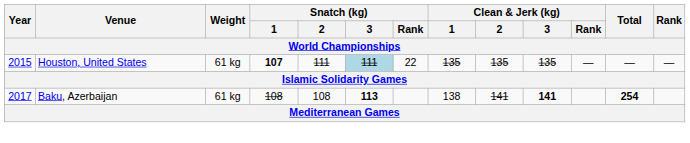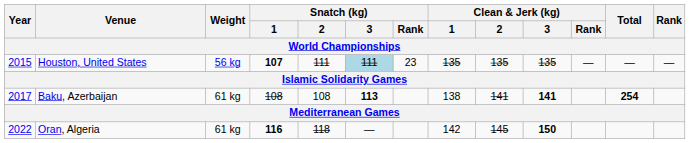 <table class = "wikitable" style="text-align:center;">
 <tr>
 <th rowspan=2 width=40>Year</th>
 <th rowspan=2 width=250>Venue</th>
 <th rowspan=2 width=60>Weight</th>
 <th colspan=4>Snatch (kg)</th>
 <th colspan=4>Clean & Jerk (kg)</th>
 <th rowspan=2 width=65>Total</th>
 <th rowspan=2 width=40>Rank</th>
 </tr>
 <tr>
 <th width=65>1</th>
 <th width=65>2</th>
 <th width=65>3</th>
 <th width=45>Rank</th>
 <th width=65>1</th>
 <th width=65>2</th>
 <th width=65>3</th>
 <th width=45>Rank</th>
 </tr>
 <tr>
 <th colspan=13><a href='#'>World Championships</a></th>
 </tr>
 <tr>
 <td><a href='#'>2015</a></td>
 <td align=left> <a href='#'>Houston, United States</a></td>
-<td>61 kg</td>
+<td><a href='#'>56 kg</a></td>
 <td><strong>107</strong></td>
 <td><s>111</s></td>
 <td style="background: lightblue;"><s>111</s></td>
-<td>22</td>
+<td>23</td>
 <td><s>135</s></td>
 <td><s>135</s></td>
 <td><s>135</s></td>
 <td>—</td>
 <td>—</td>
 <td>—</td>
 </tr>
 <tr>
 <th colspan=13><a href='#'>Islamic Solidarity Games</a></th>
 </tr>
 <tr>
 <td><a href='#'>2017</a></td>
 <td align=left> <a href='#'>Baku</a>, Azerbaijan</td>
 <td>61 kg</td>
 <td><s>108</s></td>
 <td>108</td>
 <td><strong>113</strong></td>
 <td></td>
 <td>138</td>
 <td><s>141</s></td>
 <td><strong>141</strong></td>
 <td></td>
 <td><strong>254</strong></td>
 <td></td>
 </tr>
 <tr>
 <th colspan=13><a href='#'>Mediterranean Games</a></th>
 </tr>
+<tr>
+<td><a href='#'>2022</a></td>
+<td align=left> <a href='#'>Oran</a>, Algeria</td>
+<td>61 kg</td>
+<td><strong>116</strong></td>
+<td><s>118</s></td>
+<td>—</td>
+<td></td>
+<td>142</td>
+<td><s>145</s></td>
+<td><strong>150</strong></td>
+<td></td>
+<td></td>
+<td></td>
+</tr>
 </table>
